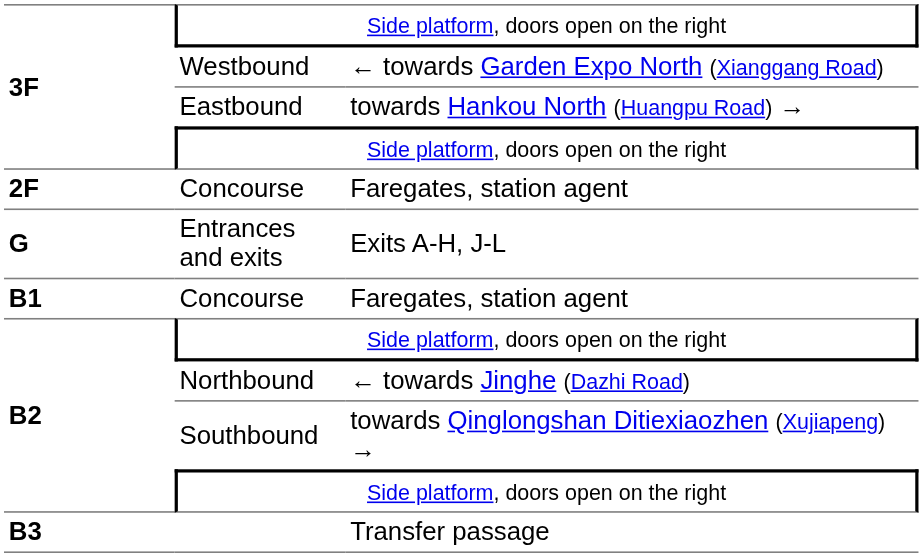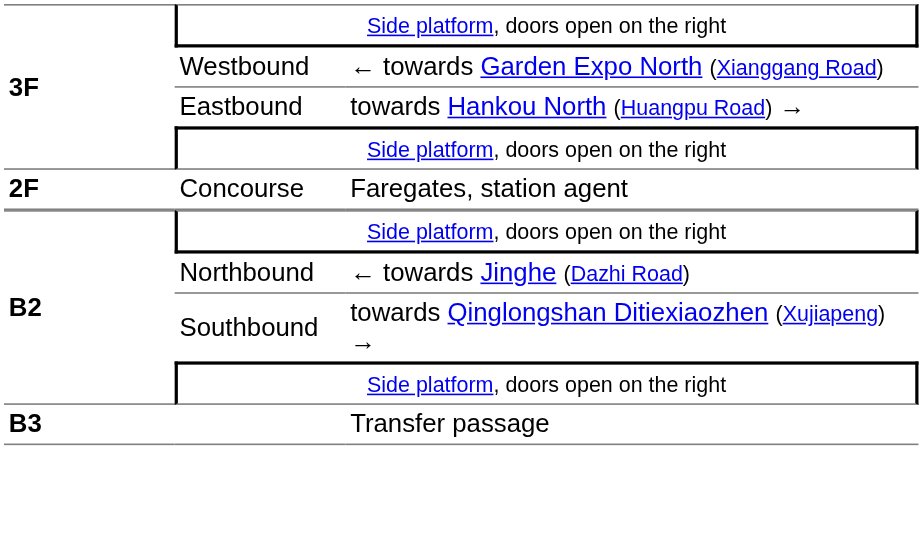 <table cellspacing=0 cellpadding=3>
 <tr>
 <td style="border-bottom:solid 1px gray;border-top:solid 1px gray;" rowspan=4 width=100><strong>3F</strong></td>
 <td style="border-right:solid 2px black;border-left:solid 2px black;border-top:solid 1px gray;border-bottom:solid 2px black;text-align:center;" colspan=2><small><a href='#'>Side platform</a>, doors open on the right</small></td>
 </tr>
 <tr>
 <td style="border-top:solid 0px gray;" width=100>Westbound</td>
 <td style="border-top:solid 0px gray;" width=350>←  towards <a href='#'>Garden Expo North</a> <small>(<a href='#'>Xianggang Road</a>)</small></td>
 </tr>
 <tr>
 <td style="border-top:solid 1px gray;border-bottom:solid 0px gray;">Eastbound</td>
 <td style="border-top:solid 1px gray;border-bottom:solid 0px gray;">  towards <a href='#'>Hankou North</a> <small>(<a href='#'>Huangpu Road</a>)</small> →</td>
 </tr>
 <tr>
 <td style="border-right:solid 2px black;border-left:solid 2px black;border-top:solid 2px black;border-bottom:solid 1px gray;text-align:center;" colspan=2><small><a href='#'>Side platform</a>, doors open on the right</small></td>
 </tr>
 <tr>
 <td style="border-bottom:solid 1px gray;"><strong>2F</strong></td>
 <td style="border-bottom:solid 1px gray;">Concourse</td>
 <td style="border-bottom:solid 1px gray;">Faregates, station agent</td>
 </tr>
 <tr>
-<td style="border-bottom:solid 1px gray;"><strong>G</strong></td>
-<td style="border-bottom:solid 1px gray;">Entrances and exits</td>
-<td style="border-bottom:solid 1px gray;">Exits A-H, J-L</td>
-</tr>
-<tr>
-<td style="border-bottom:solid 0px gray;"><strong>B1</strong></td>
-<td style="border-bottom:solid 0px gray;">Concourse</td>
-<td style="border-bottom:solid 0px gray;">Faregates, station agent</td>
-</tr>
-<tr>
 <td style="border-bottom:solid 1px gray;border-top:solid 1px gray;" rowspan=4 width=100><strong>B2</strong></td>
 <td style="border-right:solid 2px black;border-left:solid 2px black;border-top:solid 1px gray;border-bottom:solid 2px black;text-align:center;" colspan=2><small><a href='#'>Side platform</a>, doors open on the right</small></td>
 </tr>
 <tr>
 <td style="border-top:solid 0px gray;" width=100>Northbound</td>
 <td style="border-top:solid 0px gray;" width=350>←  towards <a href='#'>Jinghe</a> <small>(<a href='#'>Dazhi Road</a>)</small></td>
 </tr>
 <tr>
 <td style="border-top:solid 1px gray;border-bottom:solid 0px gray;">Southbound</td>
 <td style="border-top:solid 1px gray;border-bottom:solid 0px gray;">  towards <a href='#'>Qinglongshan Ditiexiaozhen</a> <small>(<a href='#'>Xujiapeng</a>)</small> →</td>
 </tr>
 <tr>
 <td style="border-right:solid 2px black;border-left:solid 2px black;border-top:solid 2px black;border-bottom:solid 1px gray;text-align:center;" colspan=2><small><a href='#'>Side platform</a>, doors open on the right</small></td>
 </tr>
 <tr>
 <td style="border-bottom:solid 1px gray;"><strong>B3</strong></td>
 <td style="border-bottom:solid 1px gray;"></td>
 <td style="border-bottom:solid 1px gray;">Transfer passage</td>
 </tr>
 </table>
